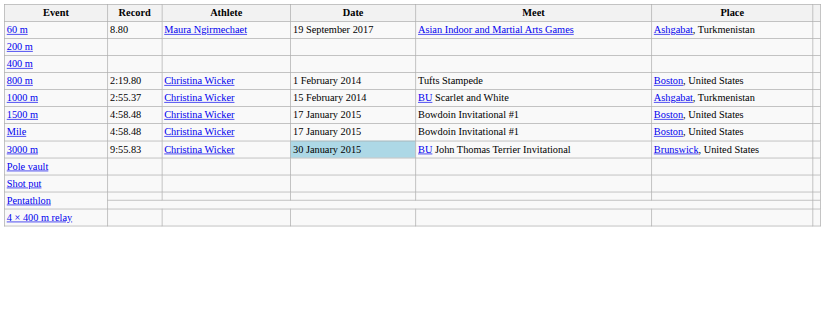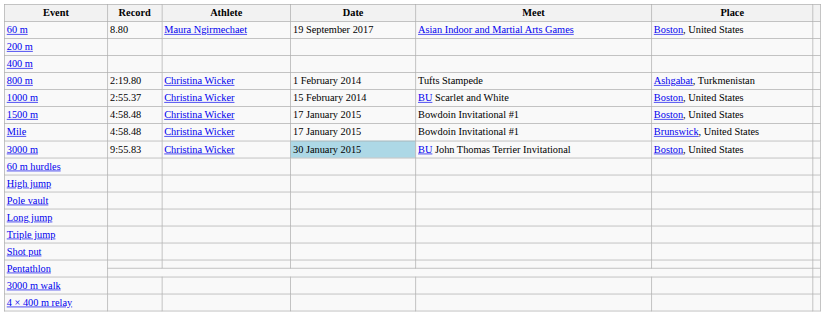 <table class="wikitable" style="font-size:95%; width: 95%;">
 <tr>
 <th>Event</th>
 <th>Record</th>
 <th>Athlete</th>
 <th>Date</th>
 <th>Meet</th>
 <th>Place</th>
 <th></th>
 </tr>
 <tr>
 <td><a href='#'>60 m</a></td>
 <td>8.80</td>
 <td><a href='#'>Maura Ngirmechaet</a></td>
 <td>19 September 2017</td>
 <td><a href='#'>Asian Indoor and Martial Arts Games</a></td>
-<td><a href='#'>Ashgabat</a>, Turkmenistan</td>
+<td><a href='#'>Boston</a>, United States</td>
 <td></td>
 </tr>
 <tr>
 <td><a href='#'>200 m</a></td>
 <td></td>
 <td></td>
 <td></td>
 <td></td>
 <td></td>
 <td></td>
 </tr>
 <tr>
 <td><a href='#'>400 m</a></td>
 <td></td>
 <td></td>
 <td></td>
 <td></td>
 <td></td>
 <td></td>
 </tr>
 <tr>
 <td><a href='#'>800 m</a></td>
 <td>2:19.80</td>
 <td><a href='#'>Christina Wicker</a></td>
 <td>1 February 2014</td>
 <td>Tufts Stampede</td>
-<td><a href='#'>Boston</a>, United States</td>
+<td><a href='#'>Ashgabat</a>, Turkmenistan</td>
 <td></td>
 </tr>
 <tr>
 <td><a href='#'>1000 m</a></td>
 <td>2:55.37</td>
 <td><a href='#'>Christina Wicker</a></td>
 <td>15 February 2014</td>
 <td><a href='#'>BU</a> Scarlet and White</td>
-<td><a href='#'>Ashgabat</a>, Turkmenistan</td>
+<td><a href='#'>Boston</a>, United States</td>
 <td></td>
 </tr>
 <tr>
 <td><a href='#'>1500 m</a></td>
 <td>4:58.48 </td>
 <td><a href='#'>Christina Wicker</a></td>
 <td>17 January 2015</td>
 <td>Bowdoin Invitational #1</td>
 <td><a href='#'>Boston</a>, United States</td>
 <td></td>
 </tr>
 <tr>
 <td><a href='#'>Mile</a></td>
 <td>4:58.48</td>
 <td><a href='#'>Christina Wicker</a></td>
 <td>17 January 2015</td>
 <td>Bowdoin Invitational #1</td>
-<td><a href='#'>Boston</a>, United States</td>
+<td><a href='#'>Brunswick</a>, United States</td>
 <td></td>
 </tr>
 <tr>
 <td><a href='#'>3000 m</a></td>
 <td>9:55.83</td>
 <td><a href='#'>Christina Wicker</a></td>
 <td style="background: lightblue;">30 January 2015</td>
 <td><a href='#'>BU</a> John Thomas Terrier Invitational</td>
-<td><a href='#'>Brunswick</a>, United States</td>
+<td><a href='#'>Boston</a>, United States</td>
+<td></td>
+</tr>
+<tr>
+<td><a href='#'>60 m hurdles</a></td>
+<td></td>
+<td></td>
+<td></td>
+<td></td>
+<td></td>
+<td></td>
+</tr>
+<tr>
+<td><a href='#'>High jump</a></td>
+<td></td>
+<td></td>
+<td></td>
+<td></td>
+<td></td>
 <td></td>
 </tr>
 <tr>
 <td><a href='#'>Pole vault</a></td>
+<td></td>
+<td></td>
+<td></td>
+<td></td>
+<td></td>
+<td></td>
+</tr>
+<tr>
+<td><a href='#'>Long jump</a></td>
+<td></td>
+<td></td>
+<td></td>
+<td></td>
+<td></td>
+<td></td>
+</tr>
+<tr>
+<td><a href='#'>Triple jump</a></td>
 <td></td>
 <td></td>
 <td></td>
 <td></td>
 <td></td>
 <td></td>
 </tr>
 <tr>
 <td><a href='#'>Shot put</a></td>
 <td></td>
 <td></td>
 <td></td>
 <td></td>
 <td></td>
 <td></td>
 </tr>
 <tr>
 <td rowspan=2><a href='#'>Pentathlon</a></td>
 <td></td>
 <td></td>
 <td></td>
 <td></td>
 <td></td>
 <td></td>
 </tr>
 <tr>
 <td colspan=5></td>
 <td></td>
 </tr>
 <tr>
+<td><a href='#'>3000 m walk</a></td>
+<td></td>
+<td></td>
+<td></td>
+<td></td>
+<td></td>
+<td></td>
+</tr>
+<tr>
 <td><a href='#'>4 × 400 m relay</a></td>
 <td></td>
 <td></td>
 <td></td>
 <td></td>
 <td></td>
 <td></td>
 </tr>
 </table>
